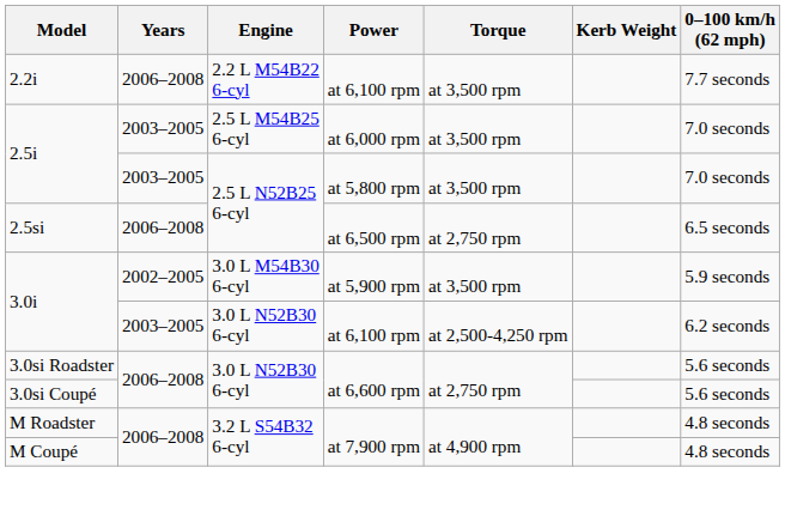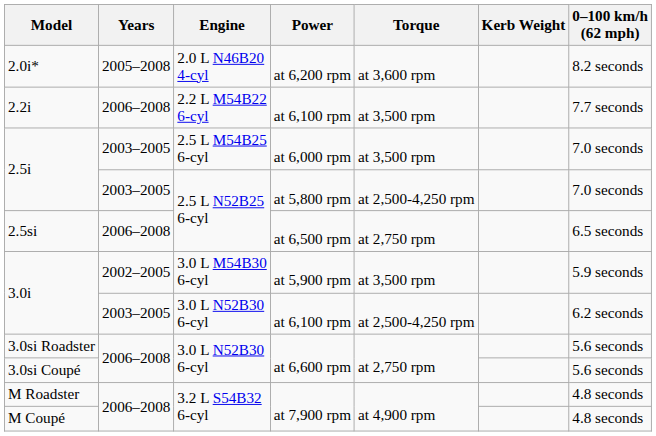 <table class="wikitable">
 <tr>
 <th>Model</th>
 <th>Years</th>
 <th>Engine</th>
 <th>Power</th>
 <th>Torque</th>
 <th>Kerb Weight</th>
 <th>0–100 km/h <br> (62 mph)</th>
+</tr>
+<tr>
+<td>2.0i*</td>
+<td>2005–2008</td>
+<td>2.0 L <a href='#'>N46B20</a> <br> <a href='#'>4-cyl</a></td>
+<td> <br> at 6,200 rpm</td>
+<td> <br> at 3,600 rpm</td>
+<td></td>
+<td>8.2 seconds</td>
 </tr>
 <tr>
 <td>2.2i</td>
 <td>2006–2008</td>
 <td>2.2 L <a href='#'>M54B22</a> <br> <a href='#'>6-cyl</a></td>
 <td> <br> at 6,100 rpm</td>
 <td> <br> at 3,500 rpm</td>
 <td></td>
 <td>7.7 seconds</td>
 </tr>
 <tr>
 <td rowspan=2>2.5i</td>
 <td>2003–2005</td>
 <td>2.5 L <a href='#'>M54B25</a> <br> 6-cyl</td>
 <td> <br> at 6,000 rpm</td>
 <td> <br> at 3,500 rpm</td>
 <td></td>
 <td>7.0 seconds</td>
 </tr>
 <tr>
 <td>2003–2005</td>
 <td rowspan=2>2.5 L <a href='#'>N52B25</a> <br> 6-cyl</td>
 <td> <br> at 5,800 rpm</td>
-<td> <br> at 3,500 rpm</td>
+<td> <br> at 2,500-4,250 rpm</td>
 <td></td>
 <td>7.0 seconds</td>
 </tr>
 <tr>
 <td>2.5si</td>
 <td>2006–2008</td>
 <td> <br> at 6,500 rpm</td>
 <td> <br> at 2,750 rpm</td>
 <td></td>
 <td>6.5 seconds</td>
 </tr>
 <tr>
 <td rowspan=2>3.0i</td>
 <td>2002–2005</td>
 <td>3.0 L <a href='#'>M54B30</a> <br> 6-cyl</td>
 <td> <br> at 5,900 rpm</td>
 <td> <br> at 3,500 rpm</td>
 <td></td>
 <td>5.9 seconds</td>
 </tr>
 <tr>
 <td>2003–2005</td>
 <td>3.0 L <a href='#'>N52B30</a> <br> 6-cyl</td>
 <td> <br> at 6,100 rpm</td>
 <td> <br> at 2,500-4,250 rpm</td>
 <td></td>
 <td>6.2 seconds</td>
 </tr>
 <tr>
 <td>3.0si Roadster</td>
 <td rowspan=2>2006–2008</td>
 <td rowspan=2>3.0 L <a href='#'>N52B30</a> <br> 6-cyl</td>
 <td rowspan=2> <br> at 6,600 rpm</td>
 <td rowspan="2"> <br> at 2,750 rpm</td>
 <td></td>
 <td>5.6 seconds</td>
 </tr>
 <tr>
 <td>3.0si Coupé</td>
 <td></td>
 <td>5.6 seconds</td>
 </tr>
 <tr>
 <td>M Roadster</td>
 <td rowspan=2>2006–2008</td>
 <td rowspan=2>3.2 L <a href='#'>S54B32</a> <br> 6-cyl</td>
 <td rowspan=2> <br> at 7,900 rpm</td>
 <td rowspan="2"> <br> at 4,900 rpm</td>
 <td></td>
 <td>4.8 seconds</td>
 </tr>
 <tr>
 <td>M Coupé</td>
 <td></td>
 <td>4.8 seconds</td>
 </tr>
 </table>
